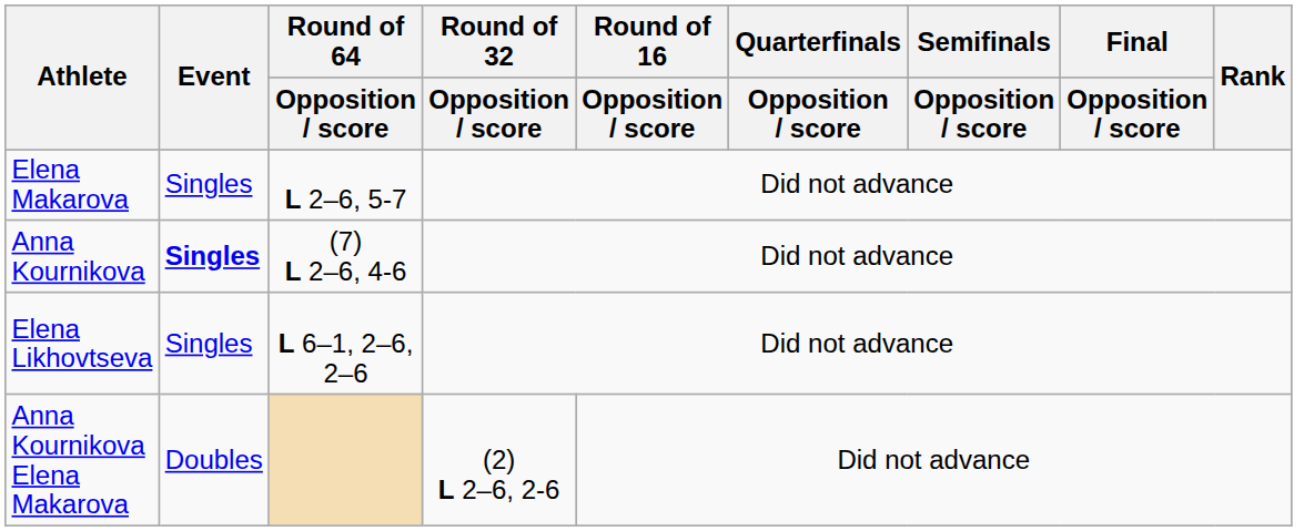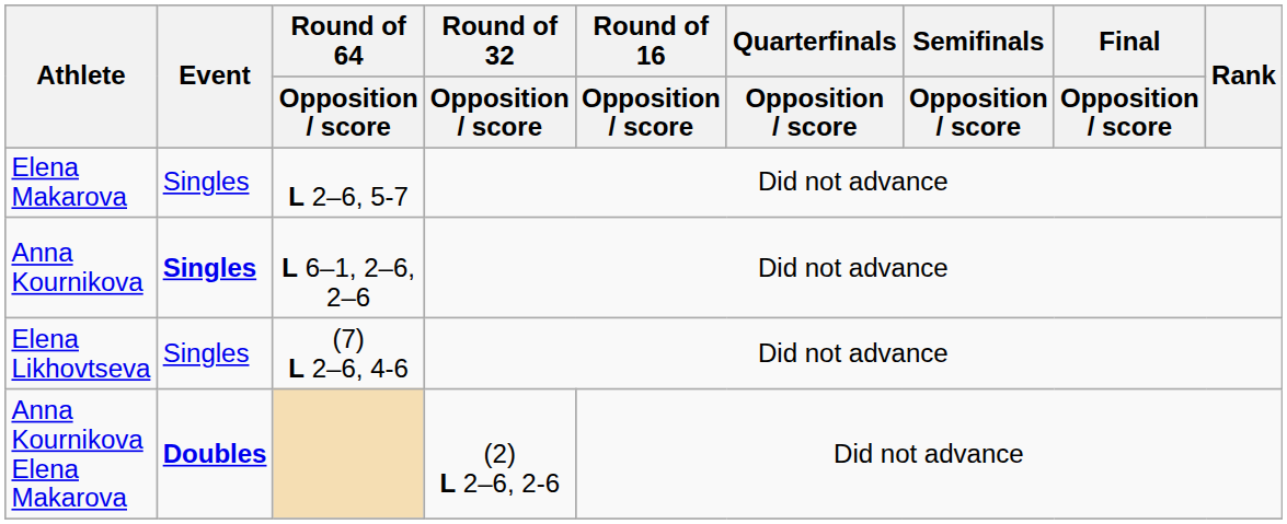 <table class=wikitable style="font-size:90%">
 <tr>
 <th rowspan="2">Athlete</th>
 <th rowspan="2">Event</th>
 <th>Round of 64</th>
 <th>Round of 32</th>
 <th>Round of 16</th>
 <th>Quarterfinals</th>
 <th>Semifinals</th>
 <th>Final</th>
 <th rowspan="2">Rank</th>
 </tr>
 <tr>
 <th>Opposition<br>/ score</th>
 <th>Opposition<br>/ score</th>
 <th>Opposition<br>/ score</th>
 <th>Opposition<br>/ score</th>
 <th>Opposition<br>/ score</th>
 <th>Opposition<br>/ score</th>
 </tr>
 <tr>
 <td><a href='#'>Elena Makarova</a></td>
 <td><a href='#'>Singles</a></td>
 <td align=center> <br><strong>L</strong> 2–6, 5-7</td>
 <td align=center colspan = "6">Did not advance</td>
 </tr>
 <tr>
 <td><a href='#'>Anna Kournikova</a></td>
 <td><strong><a href='#'>Singles</a></strong></td>
-<td align=center> (7)<br><strong>L</strong> 2–6, 4-6</td>
+<td align=center> <br><strong>L</strong> 6–1, 2–6, 2–6</td>
 <td align=center colspan = "6">Did not advance</td>
 </tr>
 <tr>
 <td><a href='#'>Elena Likhovtseva</a></td>
 <td><a href='#'>Singles</a></td>
-<td align=center> <br><strong>L</strong> 6–1, 2–6, 2–6</td>
+<td align=center> (7)<br><strong>L</strong> 2–6, 4-6</td>
 <td align=center colspan = "6">Did not advance</td>
 </tr>
 <tr>
 <td><a href='#'>Anna Kournikova</a><br><a href='#'>Elena Makarova</a></td>
-<td><a href='#'>Doubles</a></td>
+<td><strong><a href='#'>Doubles</a></strong></td>
 <td bgcolor="wheat"></td>
 <td align=center><br> (2)<br><strong>L</strong> 2–6, 2-6</td>
 <td align=center colspan = "5">Did not advance</td>
 </tr>
 </table>
